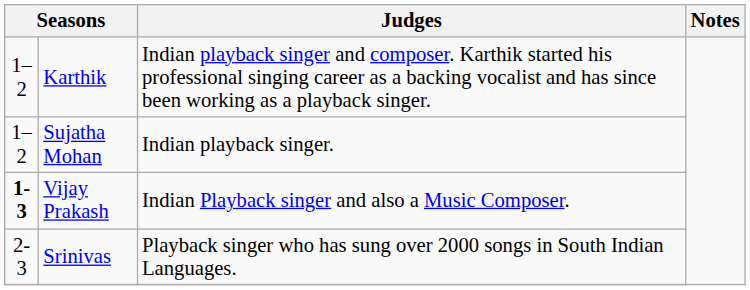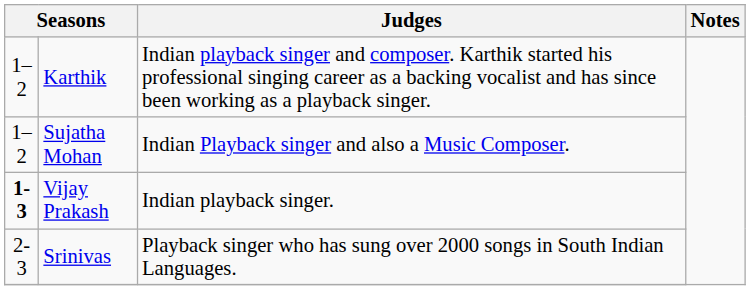 <table class="wikitable" width="65%">
 <tr>
 <th scope="col" colspan="2">Seasons</th>
 <th scope="col">Judges</th>
 <th scope="col">Notes</th>
 </tr>
 <tr>
 <td rowspan="1"align="center">1–2</td>
 <td><a href='#'>Karthik</a></td>
 <td>Indian <a href='#'>playback singer</a> and <a href='#'>composer</a>. Karthik started his professional singing career as a backing vocalist and has since been working as a playback singer.</td>
 </tr>
 <tr>
 <td rowspan="1"align="center">1–2</td>
 <td><a href='#'>Sujatha Mohan</a></td>
-<td>Indian playback singer.</td>
+<td>Indian <a href='#'>Playback singer</a> and also a <a href='#'>Music Composer</a>.</td>
 </tr>
 <tr>
 <td rowspan="1"align="center"><strong>1-3</strong></td>
 <td><a href='#'>Vijay Prakash</a></td>
-<td>Indian <a href='#'>Playback singer</a> and also a <a href='#'>Music Composer</a>.</td>
+<td>Indian playback singer.</td>
 </tr>
 <tr>
 <td rowspan="1"align="center">2-3</td>
 <td><a href='#'>Srinivas</a></td>
 <td>Playback singer who has sung over 2000 songs in South Indian Languages.</td>
 </tr>
 <tr>
 </tr>
 </table>
